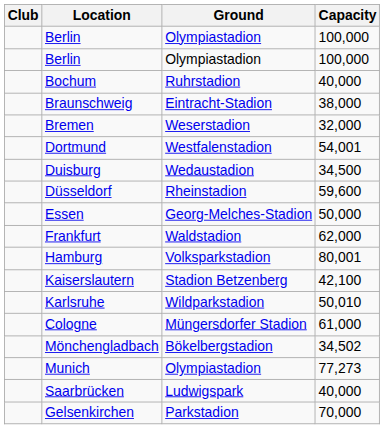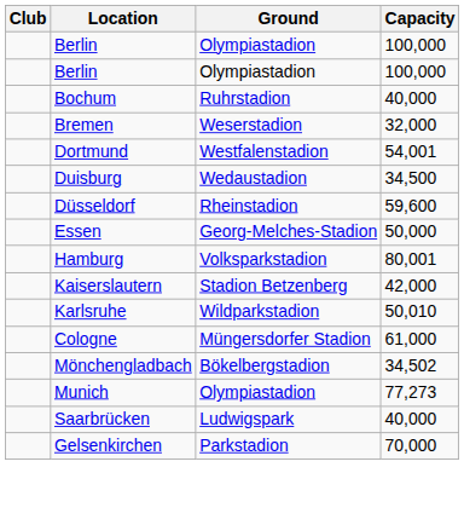 <table class="wikitable sortable">
 <tr>
 <th>Club</th>
 <th>Location</th>
 <th>Ground</th>
 <th>Capacity</th>
 </tr>
 <tr>
 <td></td>
 <td><a href='#'>Berlin</a></td>
 <td><a href='#'>Olympiastadion</a></td>
 <td>100,000</td>
 </tr>
 <tr>
 <td></td>
 <td><a href='#'>Berlin</a></td>
 <td>Olympiastadion</td>
 <td>100,000</td>
 </tr>
 <tr>
 <td></td>
 <td><a href='#'>Bochum</a></td>
 <td><a href='#'>Ruhrstadion</a></td>
 <td>40,000</td>
-</tr>
-<tr>
-<td></td>
-<td><a href='#'>Braunschweig</a></td>
-<td><a href='#'>Eintracht-Stadion</a></td>
-<td>38,000</td>
 </tr>
 <tr>
 <td></td>
 <td><a href='#'>Bremen</a></td>
 <td><a href='#'>Weserstadion</a></td>
 <td>32,000</td>
 </tr>
 <tr>
 <td></td>
 <td><a href='#'>Dortmund</a></td>
 <td><a href='#'>Westfalenstadion</a></td>
 <td>54,001</td>
 </tr>
 <tr>
 <td></td>
 <td><a href='#'>Duisburg</a></td>
 <td><a href='#'>Wedaustadion</a></td>
 <td>34,500</td>
 </tr>
 <tr>
 <td></td>
 <td><a href='#'>Düsseldorf</a></td>
 <td><a href='#'>Rheinstadion</a></td>
 <td>59,600</td>
 </tr>
 <tr>
 <td></td>
 <td><a href='#'>Essen</a></td>
 <td><a href='#'>Georg-Melches-Stadion</a></td>
 <td>50,000</td>
 </tr>
 <tr>
 <td></td>
-<td><a href='#'>Frankfurt</a></td>
-<td><a href='#'>Waldstadion</a></td>
-<td>62,000</td>
-</tr>
-<tr>
-<td></td>
 <td><a href='#'>Hamburg</a></td>
 <td><a href='#'>Volksparkstadion</a></td>
 <td>80,001</td>
 </tr>
 <tr>
 <td></td>
 <td><a href='#'>Kaiserslautern</a></td>
 <td><a href='#'>Stadion Betzenberg</a></td>
-<td>42,100</td>
+<td>42,000</td>
 </tr>
 <tr>
 <td></td>
 <td><a href='#'>Karlsruhe</a></td>
 <td><a href='#'>Wildparkstadion</a></td>
 <td>50,010</td>
 </tr>
 <tr>
 <td></td>
 <td><a href='#'>Cologne</a></td>
 <td><a href='#'>Müngersdorfer Stadion</a></td>
 <td>61,000</td>
 </tr>
 <tr>
 <td></td>
 <td><a href='#'>Mönchengladbach</a></td>
 <td><a href='#'>Bökelbergstadion</a></td>
 <td>34,502</td>
 </tr>
 <tr>
 <td></td>
 <td><a href='#'>Munich</a></td>
 <td><a href='#'>Olympiastadion</a></td>
 <td>77,273</td>
 </tr>
 <tr>
 <td></td>
 <td><a href='#'>Saarbrücken</a></td>
 <td><a href='#'>Ludwigspark</a></td>
 <td>40,000</td>
 </tr>
 <tr>
 <td></td>
 <td><a href='#'>Gelsenkirchen</a></td>
 <td><a href='#'>Parkstadion</a></td>
 <td>70,000</td>
 </tr>
 </table>
